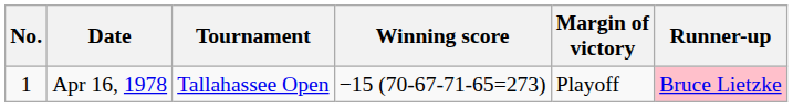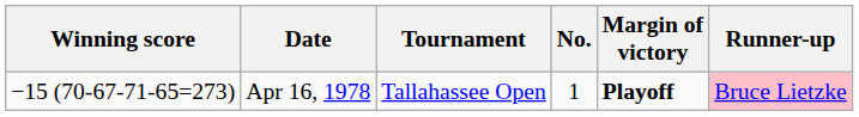 <table class="wikitable" style="font-size:95%;">
 <tr>
-<th>No.</th>
+<th>Winning score</th>
 <th>Date</th>
 <th>Tournament</th>
-<th>Winning score</th>
+<th>No.</th>
 <th>Margin of<br>victory</th>
 <th>Runner-up</th>
 </tr>
 <tr>
-<td align=center>1</td>
+<td>−15 (70-67-71-65=273)</td>
 <td align=right>Apr 16, <a href='#'>1978</a></td>
 <td><a href='#'>Tallahassee Open</a></td>
-<td>−15 (70-67-71-65=273)</td>
-<td>Playoff</td>
+<td align=center>1</td>
+<td><strong>Playoff</strong></td>
 <td style="background: pink;"> <a href='#'>Bruce Lietzke</a></td>
 </tr>
 </table>
